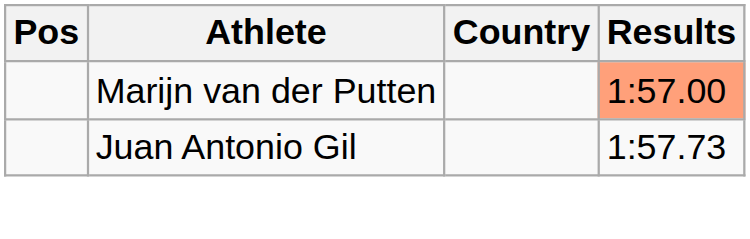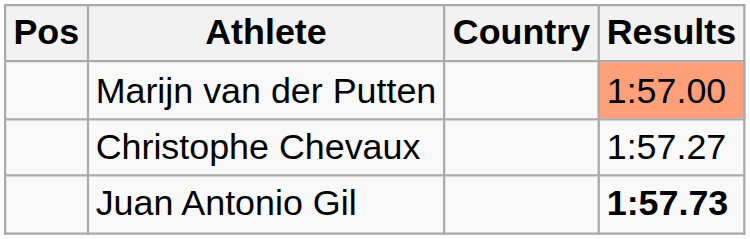 <table class="wikitable">
 <tr>
 <th>Pos</th>
 <th>Athlete</th>
 <th>Country</th>
 <th>Results</th>
 </tr>
 <tr>
 <td align="center"></td>
 <td>Marijn van der Putten</td>
 <td></td>
 <td style="background: lightsalmon;">1:57.00</td>
 </tr>
 <tr>
 <td align="center"></td>
+<td>Christophe Chevaux</td>
+<td></td>
+<td>1:57.27</td>
+</tr>
+<tr>
+<td align="center"></td>
 <td>Juan Antonio Gil</td>
 <td></td>
-<td>1:57.73</td>
+<td><strong>1:57.73</strong></td>
 </tr>
 </table>
